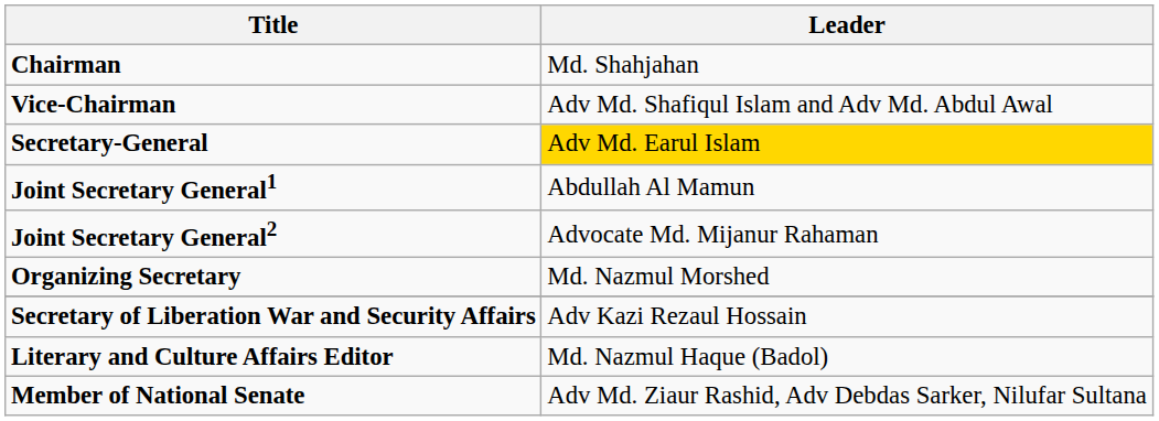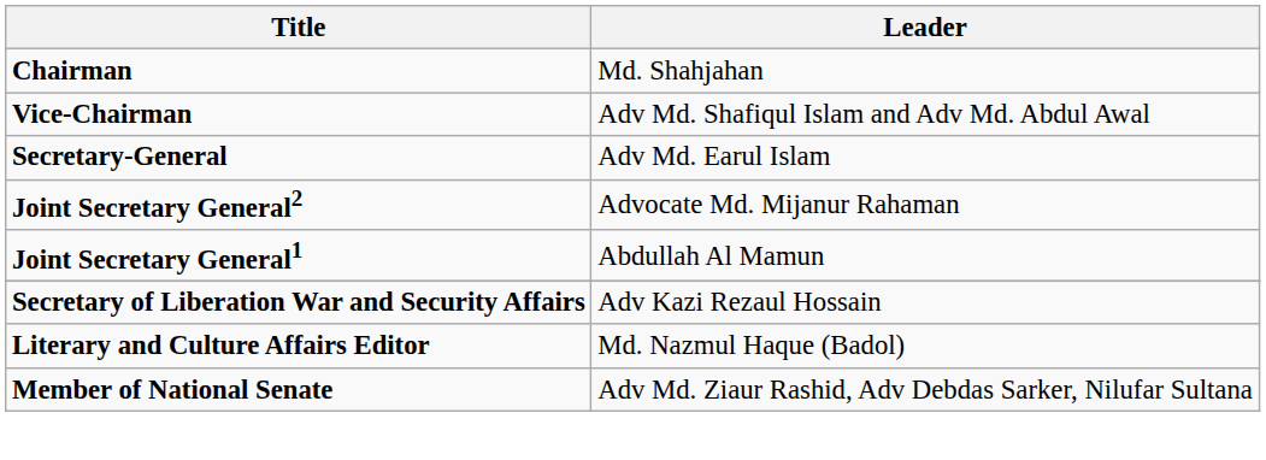 <table class="wikitable sortable">
 <tr>
 <th>Title</th>
 <th class="unsortable">Leader</th>
 </tr>
 <tr>
 <td><strong>Chairman</strong></td>
 <td>Md. Shahjahan</td>
 </tr>
 <tr>
 <td><strong>Vice-Chairman</strong></td>
 <td>Adv Md. Shafiqul Islam and Adv Md. Abdul Awal </td>
 </tr>
 <tr>
 <td><strong>Secretary-General</strong></td>
-<td style="background: gold;">Adv Md. Earul Islam</td>
-</tr>
-<tr>
-<td><strong>Joint Secretary General<sup>1</sup></strong></td>
-<td>Abdullah Al Mamun </td>
+<td>Adv Md. Earul Islam</td>
 </tr>
 <tr>
 <td><strong>Joint Secretary General<sup>2</sup></strong></td>
 <td>Advocate Md. Mijanur Rahaman</td>
 </tr>
 <tr>
-<td><strong>Organizing Secretary</strong></td>
-<td>Md. Nazmul Morshed</td>
+<td><strong>Joint Secretary General<sup>1</sup></strong></td>
+<td>Abdullah Al Mamun </td>
 </tr>
 <tr>
 </tr>
 <tr>
 <td><strong>Secretary of Liberation War and Security Affairs</strong></td>
 <td>Adv Kazi Rezaul Hossain</td>
 </tr>
 <tr>
 <td><strong>Literary and Culture Affairs Editor</strong></td>
 <td>Md. Nazmul Haque (Badol)</td>
 </tr>
 <tr>
 <td><strong>Member of National Senate</strong></td>
 <td>Adv Md. Ziaur Rashid, Adv Debdas Sarker, Nilufar Sultana</td>
 </tr>
 </table>
